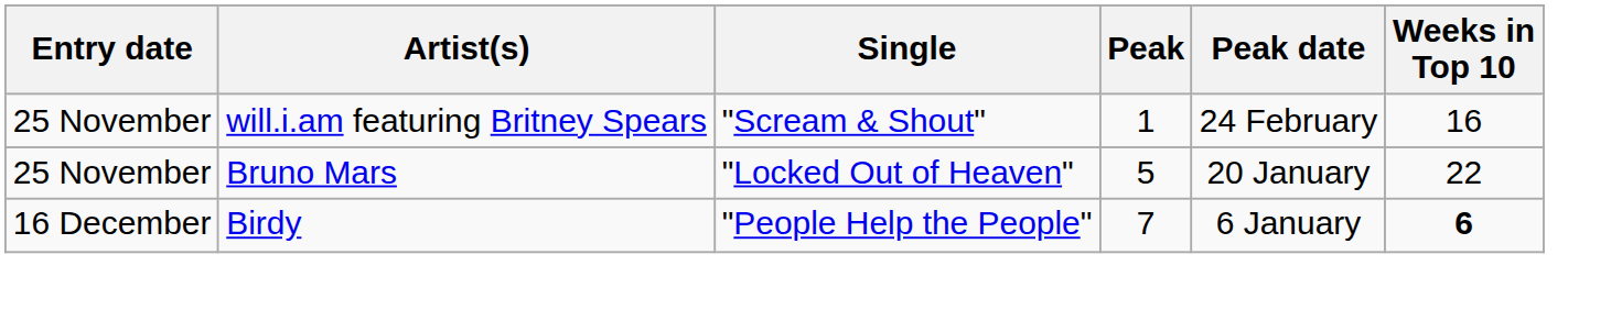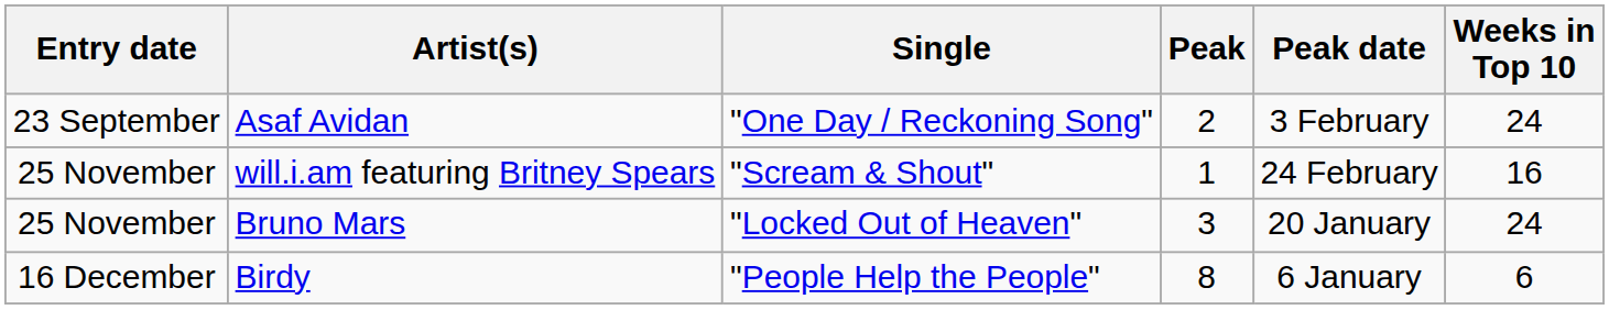 <table class=wikitable>
 <tr>
 <th>Entry date</th>
 <th>Artist(s)</th>
 <th>Single</th>
 <th>Peak</th>
 <th>Peak date</th>
 <th>Weeks in<br>Top 10</th>
+</tr>
+<tr>
+<td style="text-align: center;">23 September</td>
+<td><a href='#'>Asaf Avidan</a></td>
+<td>"<a href='#'>One Day / Reckoning Song</a>"</td>
+<td style="text-align: center;">2</td>
+<td style="text-align: center;">3 February</td>
+<td style="text-align: center;">24</td>
 </tr>
 <tr>
 <td style="text-align: center;">25 November</td>
 <td><a href='#'>will.i.am</a> featuring <a href='#'>Britney Spears</a></td>
 <td>"<a href='#'>Scream & Shout</a>"</td>
 <td style="text-align: center;">1</td>
 <td style="text-align: center;">24 February</td>
 <td style="text-align: center;">16</td>
 </tr>
 <tr>
 <td style="text-align: center;">25 November</td>
 <td><a href='#'>Bruno Mars</a></td>
 <td>"<a href='#'>Locked Out of Heaven</a>"</td>
-<td style="text-align: center;">5</td>
+<td style="text-align: center;">3</td>
 <td style="text-align: center;">20 January</td>
-<td style="text-align: center;">22</td>
+<td style="text-align: center;">24</td>
 </tr>
 <tr>
 <td style="text-align: center;">16 December</td>
 <td><a href='#'>Birdy</a></td>
 <td>"<a href='#'>People Help the People</a>"</td>
-<td style="text-align: center;">7</td>
+<td style="text-align: center;">8</td>
 <td style="text-align: center;">6 January</td>
-<td style="text-align: center;"><strong>6</strong></td>
+<td style="text-align: center;">6</td>
 </tr>
 </table>
